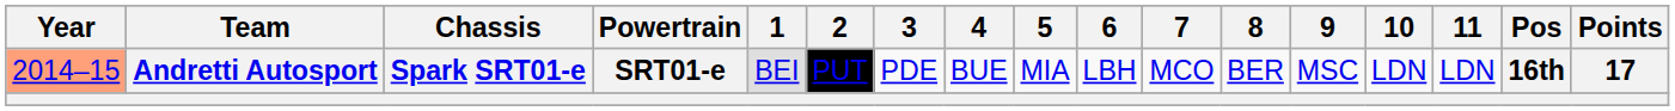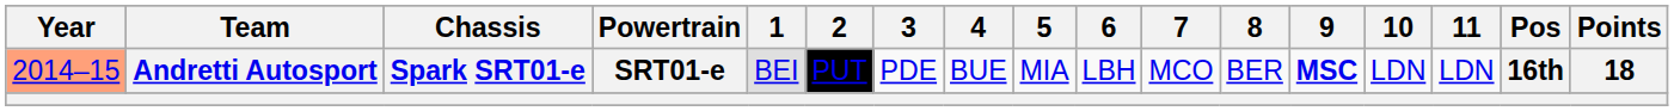 <table class="wikitable" style="text-align:center; font-size:85%">
 <tr>
 <th>Year</th>
 <th>Team</th>
 <th>Chassis</th>
 <th>Powertrain</th>
 <th>1</th>
 <th>2</th>
 <th>3</th>
 <th>4</th>
 <th>5</th>
 <th>6</th>
 <th>7</th>
 <th>8</th>
 <th>9</th>
 <th>10</th>
 <th>11</th>
 <th>Pos</th>
 <th>Points</th>
 </tr>
 <tr>
 <td nowrap style="background: lightsalmon;"><a href='#'>2014–15</a></td>
 <th nowrap><a href='#'>Andretti Autosport</a></th>
 <th nowrap><a href='#'>Spark</a> <a href='#'>SRT01-e</a></th>
 <th>SRT01-e</th>
 <td style="background:#DFDFDF;"><a href='#'>BEI</a><br></td>
 <td style="background:#000000; color:white"><a href='#'><span>PUT</span></a><br></td>
 <td><a href='#'>PDE</a></td>
 <td><a href='#'>BUE</a></td>
 <td><a href='#'>MIA</a></td>
 <td><a href='#'>LBH</a></td>
 <td><a href='#'>MCO</a></td>
 <td><a href='#'>BER</a></td>
-<td><a href='#'>MSC</a></td>
+<td><strong><a href='#'>MSC</a></strong></td>
 <td><a href='#'>LDN</a></td>
 <td><a href='#'>LDN</a></td>
 <th>16th</th>
-<th>17</th>
+<th>18</th>
 </tr>
 <tr>
 <th colspan="17"></th>
 </tr>
 </table>
